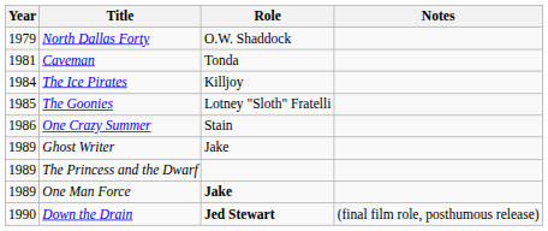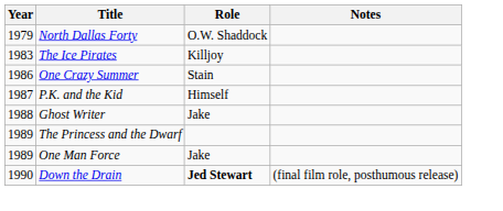 <table class="wikitable sortable">
 <tr>
 <th>Year</th>
 <th>Title</th>
 <th>Role</th>
 <th class="unsortable">Notes</th>
 </tr>
 <tr>
 <td>1979</td>
 <td><em><a href='#'>North Dallas Forty</a></em></td>
 <td>O.W. Shaddock</td>
 <td></td>
 </tr>
 <tr>
-<td>1981</td>
-<td><em><a href='#'>Caveman</a></em></td>
-<td>Tonda</td>
-<td></td>
-</tr>
-<tr>
-<td>1984</td>
+<td>1983</td>
 <td><em><a href='#'>The Ice Pirates</a></em></td>
 <td>Killjoy</td>
-<td></td>
-</tr>
-<tr>
-<td>1985</td>
-<td><em><a href='#'>The Goonies</a></em></td>
-<td>Lotney "Sloth" Fratelli</td>
 <td></td>
 </tr>
 <tr>
 <td>1986</td>
 <td><em><a href='#'>One Crazy Summer</a></em></td>
 <td>Stain</td>
 <td></td>
 </tr>
 <tr>
-<td>1989</td>
+<td>1987</td>
+<td><em>P.K. and the Kid</em></td>
+<td>Himself</td>
+<td></td>
+</tr>
+<tr>
+<td>1988</td>
 <td><em>Ghost Writer</em></td>
 <td>Jake</td>
 <td></td>
 </tr>
 <tr>
 <td>1989</td>
 <td><em>The Princess and the Dwarf</em></td>
 <td></td>
 <td></td>
 </tr>
 <tr>
 <td>1989</td>
 <td><em>One Man Force</em></td>
-<td><strong>Jake</strong></td>
+<td>Jake</td>
 <td></td>
 </tr>
 <tr>
 <td>1990</td>
 <td><em><a href='#'>Down the Drain</a></em></td>
 <td><strong>Jed Stewart</strong></td>
 <td>(final film role, posthumous release)</td>
 </tr>
 </table>
